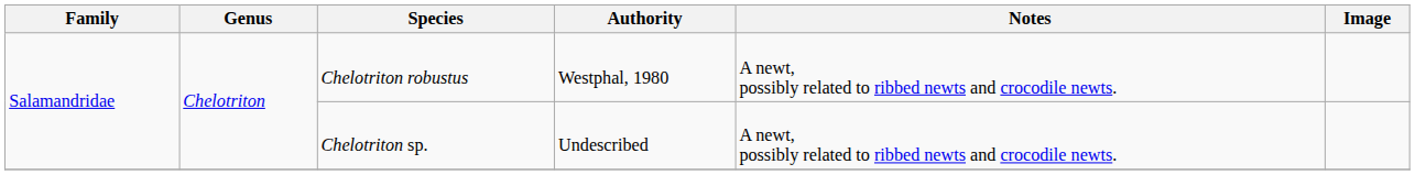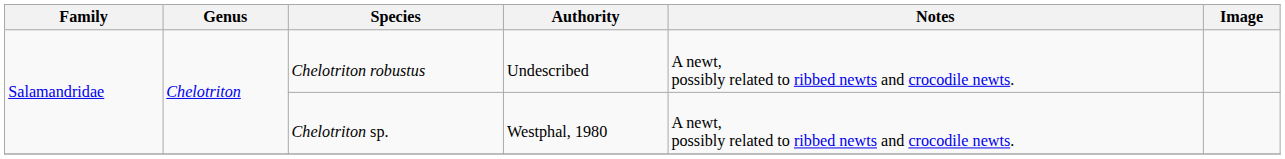 <table class="wikitable" align="center" width="100%">
 <tr>
 <th>Family</th>
 <th>Genus</th>
 <th>Species</th>
 <th>Authority</th>
 <th>Notes</th>
 <th>Image</th>
 </tr>
 <tr>
 <td rowspan=2><a href='#'>Salamandridae</a></td>
 <td rowspan=2><em><a href='#'>Chelotriton</a></em></td>
 <td><br><em>Chelotriton robustus</em></td>
-<td><br>Westphal, 1980<br></td>
+<td><br>Undescribed</td>
 <td><br>A newt,<br> possibly related to <a href='#'>ribbed newts</a> and <a href='#'>crocodile newts</a>.</td>
 </tr>
 <tr>
 <td><br><em>Chelotriton</em> sp.</td>
-<td><br>Undescribed</td>
+<td><br>Westphal, 1980<br></td>
 <td><br>A newt,<br> possibly related to <a href='#'>ribbed newts</a> and <a href='#'>crocodile newts</a>.</td>
 <td></td>
 </tr>
 <tr>
 </tr>
 </table>
